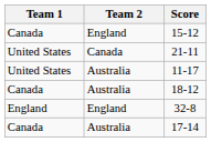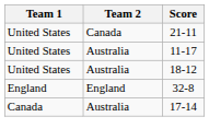 <table class="wikitable" style="font-size: 100%">
 <tr>
 <th width=100>Team 1</th>
 <th width=100>Team 2</th>
 <th width=50>Score</th>
-</tr>
-<tr>
-<td>Canada</td>
-<td>England</td>
-<td align=center>15-12</td>
 </tr>
 <tr>
 <td>United States</td>
 <td>Canada</td>
 <td align=center>21-11</td>
 </tr>
 <tr>
 <td>United States</td>
 <td>Australia</td>
 <td align=center>11-17</td>
 </tr>
 <tr>
-<td>Canada</td>
+<td>United States</td>
 <td>Australia</td>
 <td align=center>18-12</td>
 </tr>
 <tr>
 <td>England</td>
 <td>England</td>
 <td align=center>32-8</td>
 </tr>
 <tr>
 <td>Canada</td>
 <td>Australia</td>
 <td align=center>17-14</td>
 </tr>
 </table>
